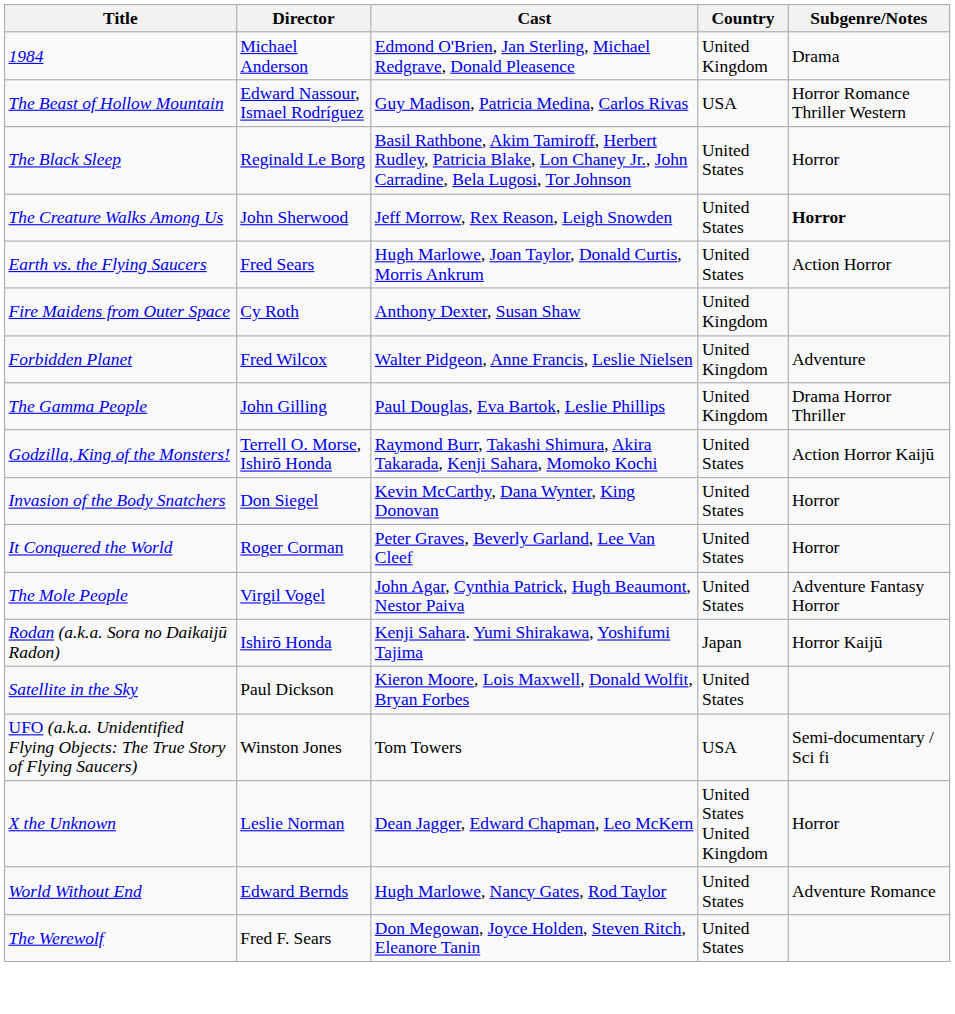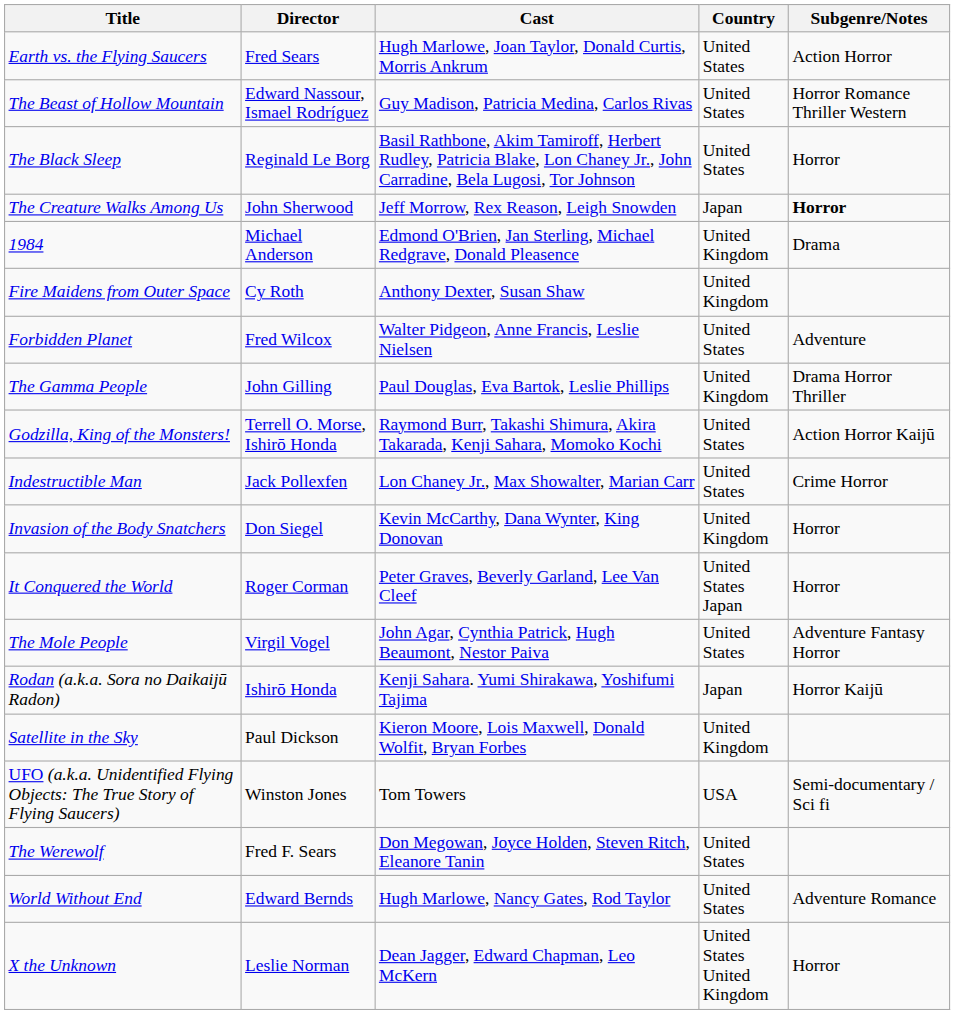 <table class="wikitable sortable">
 <tr>
 <th scope="col">Title</th>
 <th scope="col">Director</th>
 <th scope="col" class="unsortable">Cast</th>
 <th scope="col">Country</th>
 <th scope="col">Subgenre/Notes</th>
 </tr>
 <tr>
-<td><em><a href='#'>1984</a></em></td>
-<td><a href='#'>Michael Anderson</a></td>
-<td><a href='#'>Edmond O'Brien</a>, <a href='#'>Jan Sterling</a>, <a href='#'>Michael Redgrave</a>, <a href='#'>Donald Pleasence</a></td>
-<td>United Kingdom</td>
-<td>Drama</td>
+<td><em><a href='#'>Earth vs. the Flying Saucers</a></em></td>
+<td><a href='#'>Fred Sears</a></td>
+<td><a href='#'>Hugh Marlowe</a>, <a href='#'>Joan Taylor</a>, <a href='#'>Donald Curtis</a>, <a href='#'>Morris Ankrum</a></td>
+<td>United States</td>
+<td>Action Horror</td>
 </tr>
 <tr>
 <td><em><a href='#'>The Beast of Hollow Mountain</a></em></td>
 <td><a href='#'>Edward Nassour</a>, <a href='#'>Ismael Rodríguez</a></td>
 <td><a href='#'>Guy Madison</a>, <a href='#'>Patricia Medina</a>, <a href='#'>Carlos Rivas</a></td>
-<td>USA</td>
+<td>United States</td>
 <td>Horror Romance Thriller Western</td>
 </tr>
 <tr>
 <td><em><a href='#'>The Black Sleep</a></em></td>
 <td><a href='#'>Reginald Le Borg</a></td>
 <td><a href='#'>Basil Rathbone</a>, <a href='#'>Akim Tamiroff</a>, <a href='#'>Herbert Rudley</a>, <a href='#'>Patricia Blake</a>, <a href='#'>Lon Chaney Jr.</a>, <a href='#'>John Carradine</a>, <a href='#'>Bela Lugosi</a>, <a href='#'>Tor Johnson</a></td>
 <td>United States</td>
 <td>Horror</td>
 </tr>
 <tr>
 <td><em><a href='#'>The Creature Walks Among Us</a></em></td>
 <td><a href='#'>John Sherwood</a></td>
 <td><a href='#'>Jeff Morrow</a>, <a href='#'>Rex Reason</a>, <a href='#'>Leigh Snowden</a></td>
-<td>United States</td>
+<td>Japan</td>
 <td><strong>Horror  </strong></td>
 </tr>
 <tr>
-<td><em><a href='#'>Earth vs. the Flying Saucers</a></em></td>
-<td><a href='#'>Fred Sears</a></td>
-<td><a href='#'>Hugh Marlowe</a>, <a href='#'>Joan Taylor</a>, <a href='#'>Donald Curtis</a>, <a href='#'>Morris Ankrum</a></td>
-<td>United States</td>
-<td>Action Horror</td>
+<td><em><a href='#'>1984</a></em></td>
+<td><a href='#'>Michael Anderson</a></td>
+<td><a href='#'>Edmond O'Brien</a>, <a href='#'>Jan Sterling</a>, <a href='#'>Michael Redgrave</a>, <a href='#'>Donald Pleasence</a></td>
+<td>United Kingdom</td>
+<td>Drama</td>
 </tr>
 <tr>
 <td><em><a href='#'>Fire Maidens from Outer Space</a></em></td>
 <td><a href='#'>Cy Roth</a></td>
 <td><a href='#'>Anthony Dexter</a>, <a href='#'>Susan Shaw</a></td>
 <td>United Kingdom</td>
 <td></td>
 </tr>
 <tr>
 <td><em><a href='#'>Forbidden Planet</a></em></td>
 <td><a href='#'>Fred Wilcox</a></td>
 <td><a href='#'>Walter Pidgeon</a>, <a href='#'>Anne Francis</a>, <a href='#'>Leslie Nielsen</a></td>
-<td>United Kingdom</td>
+<td>United States</td>
 <td>Adventure</td>
 </tr>
 <tr>
 <td><em><a href='#'>The Gamma People</a></em></td>
 <td><a href='#'>John Gilling</a></td>
 <td><a href='#'>Paul Douglas</a>, <a href='#'>Eva Bartok</a>, <a href='#'>Leslie Phillips</a></td>
 <td>United Kingdom</td>
 <td>Drama Horror Thriller</td>
 </tr>
 <tr>
 <td><em><a href='#'>Godzilla, King of the Monsters!</a></em></td>
 <td><a href='#'>Terrell O. Morse</a>, <a href='#'>Ishirō Honda</a></td>
 <td><a href='#'>Raymond Burr</a>, <a href='#'>Takashi Shimura</a>, <a href='#'>Akira Takarada</a>, <a href='#'>Kenji Sahara</a>, <a href='#'>Momoko Kochi</a></td>
 <td>United States</td>
 <td>Action Horror Kaijū</td>
 </tr>
 <tr>
+<td><em><a href='#'>Indestructible Man</a></em></td>
+<td><a href='#'>Jack Pollexfen</a></td>
+<td><a href='#'>Lon Chaney Jr.</a>, <a href='#'>Max Showalter</a>, <a href='#'>Marian Carr</a></td>
+<td>United States</td>
+<td>Crime Horror</td>
+</tr>
+<tr>
 <td><em><a href='#'>Invasion of the Body Snatchers</a></em></td>
 <td><a href='#'>Don Siegel</a></td>
 <td><a href='#'>Kevin McCarthy</a>, <a href='#'>Dana Wynter</a>, <a href='#'>King Donovan</a></td>
-<td>United States</td>
+<td>United Kingdom</td>
 <td>Horror</td>
 </tr>
 <tr>
 <td><em><a href='#'>It Conquered the World</a></em></td>
 <td><a href='#'>Roger Corman</a></td>
 <td><a href='#'>Peter Graves</a>, <a href='#'>Beverly Garland</a>, <a href='#'>Lee Van Cleef</a></td>
-<td>United States</td>
+<td>United States<br>Japan</td>
 <td>Horror</td>
 </tr>
 <tr>
 <td><em><a href='#'>The Mole People</a></em></td>
 <td><a href='#'>Virgil Vogel</a></td>
 <td><a href='#'>John Agar</a>, <a href='#'>Cynthia Patrick</a>, <a href='#'>Hugh Beaumont</a>, <a href='#'>Nestor Paiva</a></td>
 <td>United States</td>
 <td>Adventure Fantasy Horror</td>
 </tr>
 <tr>
 <td><em><a href='#'>Rodan</a> (a.k.a. Sora no Daikaijū Radon)</em></td>
 <td><a href='#'>Ishirō Honda</a></td>
 <td><a href='#'>Kenji Sahara</a>. <a href='#'>Yumi Shirakawa</a>, <a href='#'>Yoshifumi Tajima</a></td>
 <td>Japan</td>
 <td>Horror Kaijū </td>
 </tr>
 <tr>
 <td><em><a href='#'>Satellite in the Sky</a></em></td>
 <td>Paul Dickson</td>
 <td><a href='#'>Kieron Moore</a>, <a href='#'>Lois Maxwell</a>, <a href='#'>Donald Wolfit</a>, <a href='#'>Bryan Forbes</a></td>
-<td>United States</td>
+<td>United Kingdom</td>
 <td></td>
 </tr>
 <tr>
 <td><a href='#'>UFO</a> <em>(a.k.a. Unidentified Flying Objects: The True Story of Flying Saucers)</em></td>
 <td>Winston Jones</td>
 <td>Tom Towers</td>
 <td>USA</td>
 <td>Semi-documentary / Sci fi</td>
 </tr>
 <tr>
-<td><em><a href='#'>X the Unknown</a></em></td>
-<td><a href='#'>Leslie Norman</a></td>
-<td><a href='#'>Dean Jagger</a>, <a href='#'>Edward Chapman</a>, <a href='#'>Leo McKern</a></td>
-<td>United States<br>United Kingdom</td>
-<td>Horror</td>
+<td><em><a href='#'>The Werewolf</a></em></td>
+<td>Fred F. Sears</td>
+<td><a href='#'>Don Megowan</a>, <a href='#'>Joyce Holden</a>, <a href='#'>Steven Ritch</a>, <a href='#'>Eleanore Tanin</a></td>
+<td>United States</td>
+<td></td>
 </tr>
 <tr>
 <td><em><a href='#'>World Without End</a></em></td>
 <td><a href='#'>Edward Bernds</a></td>
 <td><a href='#'>Hugh Marlowe</a>, <a href='#'>Nancy Gates</a>, <a href='#'>Rod Taylor</a></td>
 <td>United States</td>
 <td>Adventure Romance</td>
 </tr>
 <tr>
-<td><em><a href='#'>The Werewolf</a></em></td>
-<td>Fred F. Sears</td>
-<td><a href='#'>Don Megowan</a>, <a href='#'>Joyce Holden</a>, <a href='#'>Steven Ritch</a>, <a href='#'>Eleanore Tanin</a></td>
-<td>United States</td>
-<td></td>
+<td><em><a href='#'>X the Unknown</a></em></td>
+<td><a href='#'>Leslie Norman</a></td>
+<td><a href='#'>Dean Jagger</a>, <a href='#'>Edward Chapman</a>, <a href='#'>Leo McKern</a></td>
+<td>United States<br>United Kingdom</td>
+<td>Horror</td>
 </tr>
 <tr>
 </tr>
 </table>
